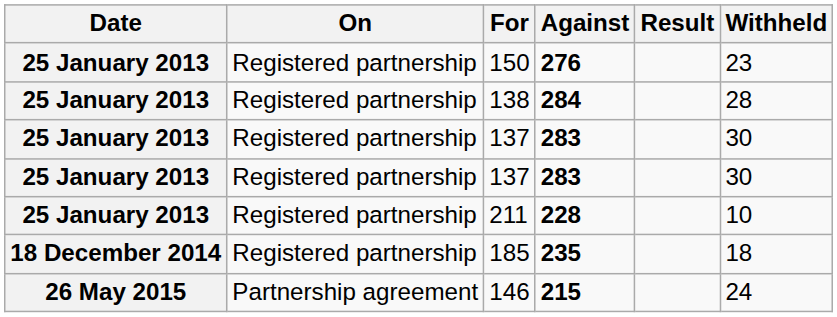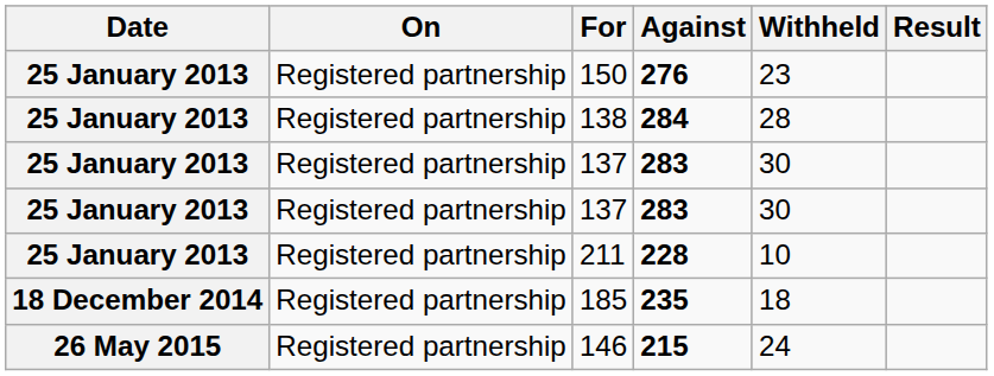 <table class="wikitable" align="left">
 <tr>
 <th>Date</th>
 <th>On</th>
 <th>For</th>
 <th>Against</th>
+<th>Withheld</th>
 <th>Result</th>
-<th>Withheld</th>
 </tr>
 <tr>
 <th>25 January 2013</th>
 <td>Registered partnership</td>
 <td>150</td>
 <td><strong><span>276</span></strong></td>
+<td>23</td>
 <td style="text-align: center;"></td>
-<td>23</td>
 </tr>
 <tr>
 <th>25 January 2013</th>
 <td>Registered partnership</td>
 <td>138</td>
 <td><strong><span>284</span></strong></td>
+<td>28</td>
 <td style="text-align: center;"></td>
-<td>28</td>
 </tr>
 <tr>
 <th>25 January 2013</th>
 <td>Registered partnership</td>
 <td>137</td>
 <td><strong><span>283</span></strong></td>
+<td>30</td>
 <td style="text-align: center;"></td>
-<td>30</td>
 </tr>
 <tr>
 <th>25 January 2013</th>
 <td>Registered partnership</td>
 <td>137</td>
 <td><strong><span>283</span></strong></td>
+<td>30</td>
 <td style="text-align: center;"></td>
-<td>30</td>
 </tr>
 <tr>
 <th>25 January 2013</th>
 <td>Registered partnership</td>
 <td>211</td>
 <td><strong><span>228</span></strong></td>
+<td>10</td>
 <td style="text-align: center;"></td>
-<td>10</td>
 </tr>
 <tr>
 <th>18 December 2014</th>
 <td>Registered partnership</td>
 <td>185</td>
 <td><strong><span>235</span></strong></td>
+<td>18</td>
 <td style="text-align: center;"></td>
-<td>18</td>
 </tr>
 <tr>
 <th>26 May 2015</th>
-<td>Partnership agreement</td>
+<td>Registered partnership</td>
 <td>146</td>
 <td><strong><span>215</span></strong></td>
+<td>24</td>
 <td style="text-align: center;"></td>
-<td>24</td>
 </tr>
 </table>
